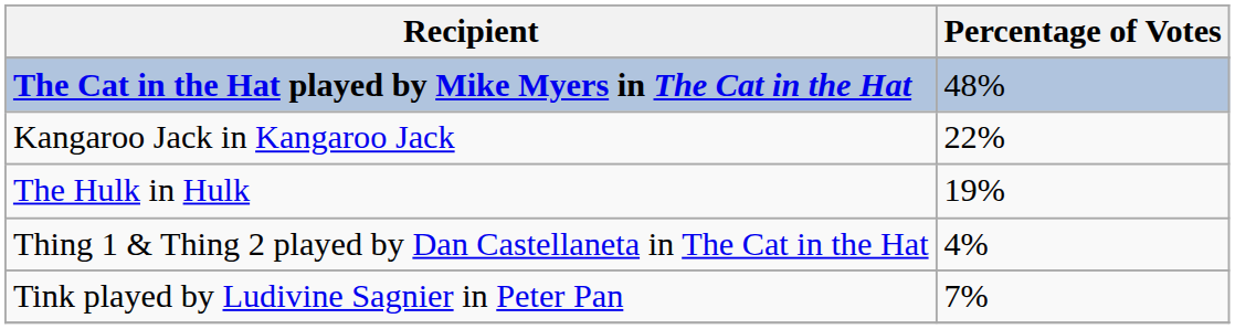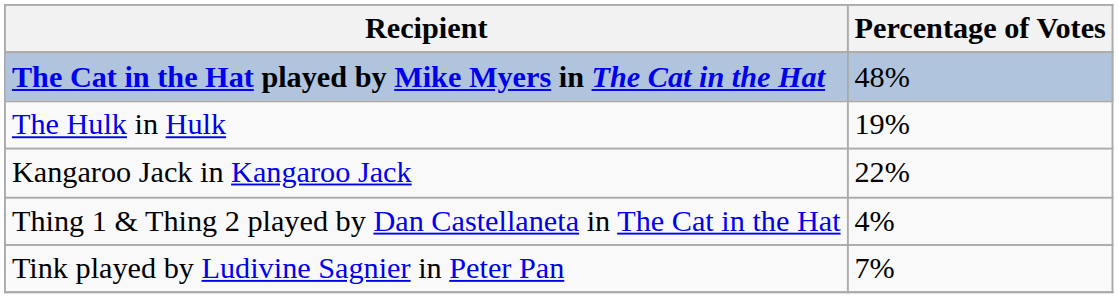 <table class="wikitable sortable plainrowheaders" align="centre">
 <tr>
 <th>Recipient</th>
 <th>Percentage of Votes</th>
 </tr>
 <tr>
 </tr>
 <tr style="background:#B0C4DE;">
 <td><strong><a href='#'>The Cat in the Hat</a> played by <a href='#'>Mike Myers</a> in <em><a href='#'>The Cat in the Hat</a><strong><em></td>
 <td></strong>48%<strong></td>
 </tr>
 <tr>
+<td><a href='#'>The Hulk</a> in </em><a href='#'>Hulk</a><em></td>
+<td>19%</td>
+</tr>
+<tr>
 <td>Kangaroo Jack in </em><a href='#'>Kangaroo Jack</a><em></td>
 <td>22%</td>
-</tr>
-<tr>
-<td><a href='#'>The Hulk</a> in </em><a href='#'>Hulk</a><em></td>
-<td>19%</td>
 </tr>
 <tr>
 <td>Thing 1 & Thing 2 played by <a href='#'>Dan Castellaneta</a> in </em><a href='#'>The Cat in the Hat</a><em></td>
 <td>4%</td>
 </tr>
 <tr>
 <td>Tink played by <a href='#'>Ludivine Sagnier</a> in </em><a href='#'>Peter Pan</a><em></td>
 <td>7%</td>
 </tr>
 <tr>
 </tr>
 </table>
